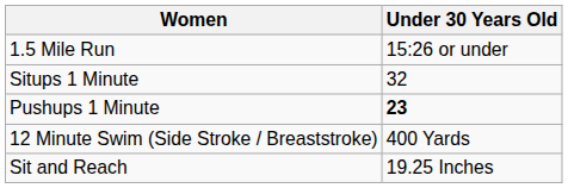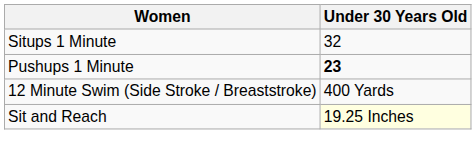 <table class="wikitable">
 <tr>
 <th>Women</th>
 <th>Under 30 Years Old</th>
-</tr>
-<tr>
-<td>1.5 Mile Run</td>
-<td>15:26 or under</td>
 </tr>
 <tr>
 <td>Situps 1 Minute</td>
 <td>32</td>
 </tr>
 <tr>
 <td>Pushups 1 Minute</td>
 <td><strong>23</strong></td>
 </tr>
 <tr>
 <td>12 Minute Swim (Side Stroke / Breaststroke)</td>
 <td>400 Yards</td>
 </tr>
 <tr>
 <td>Sit and Reach</td>
-<td>19.25 Inches</td>
+<td style="background: lightyellow;">19.25 Inches</td>
 </tr>
 </table>
